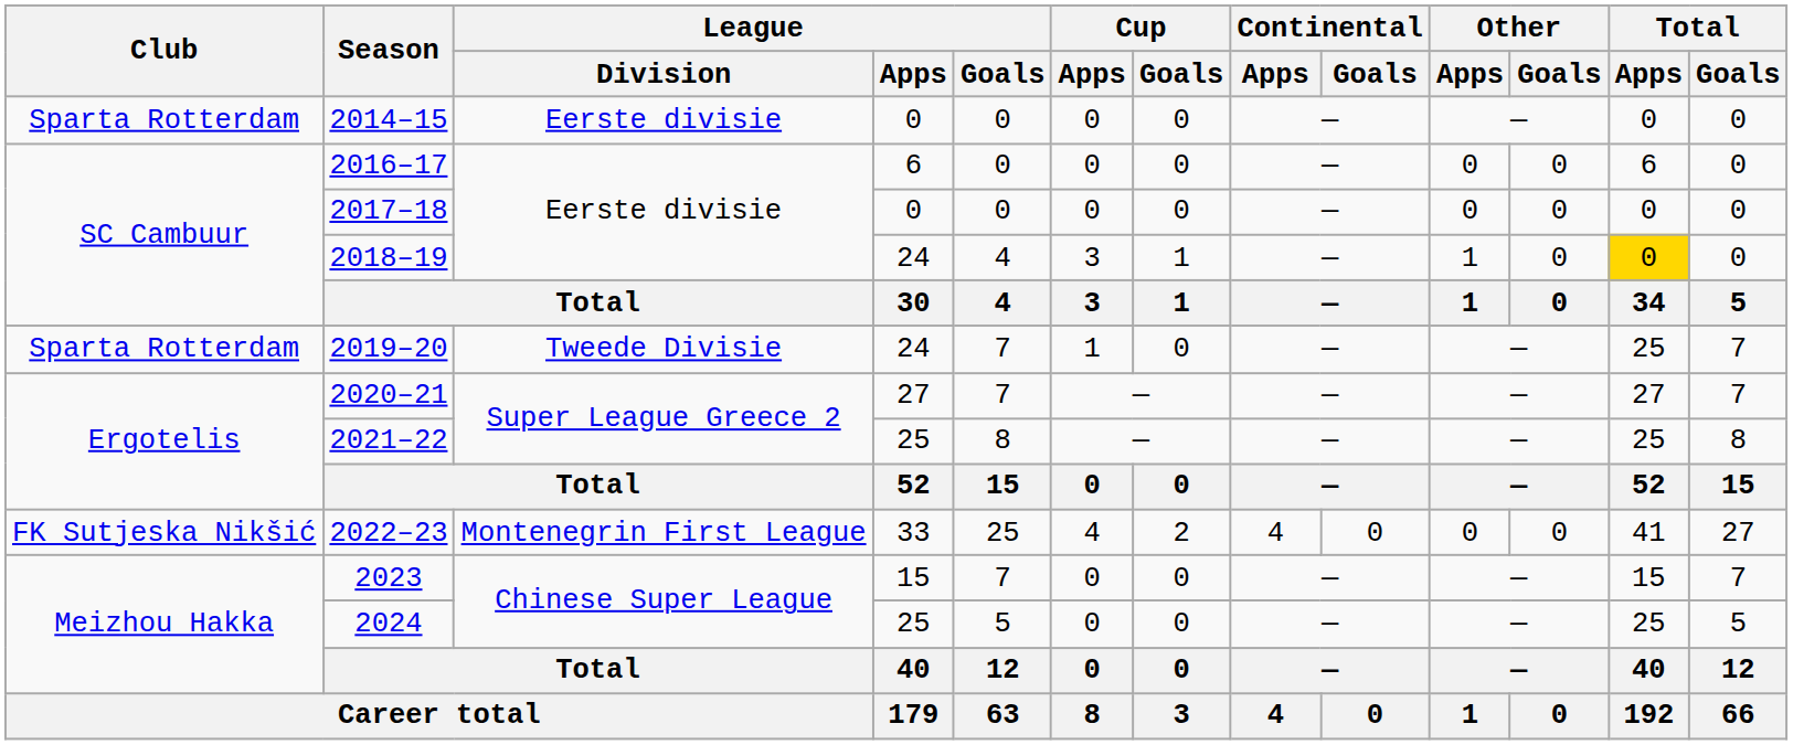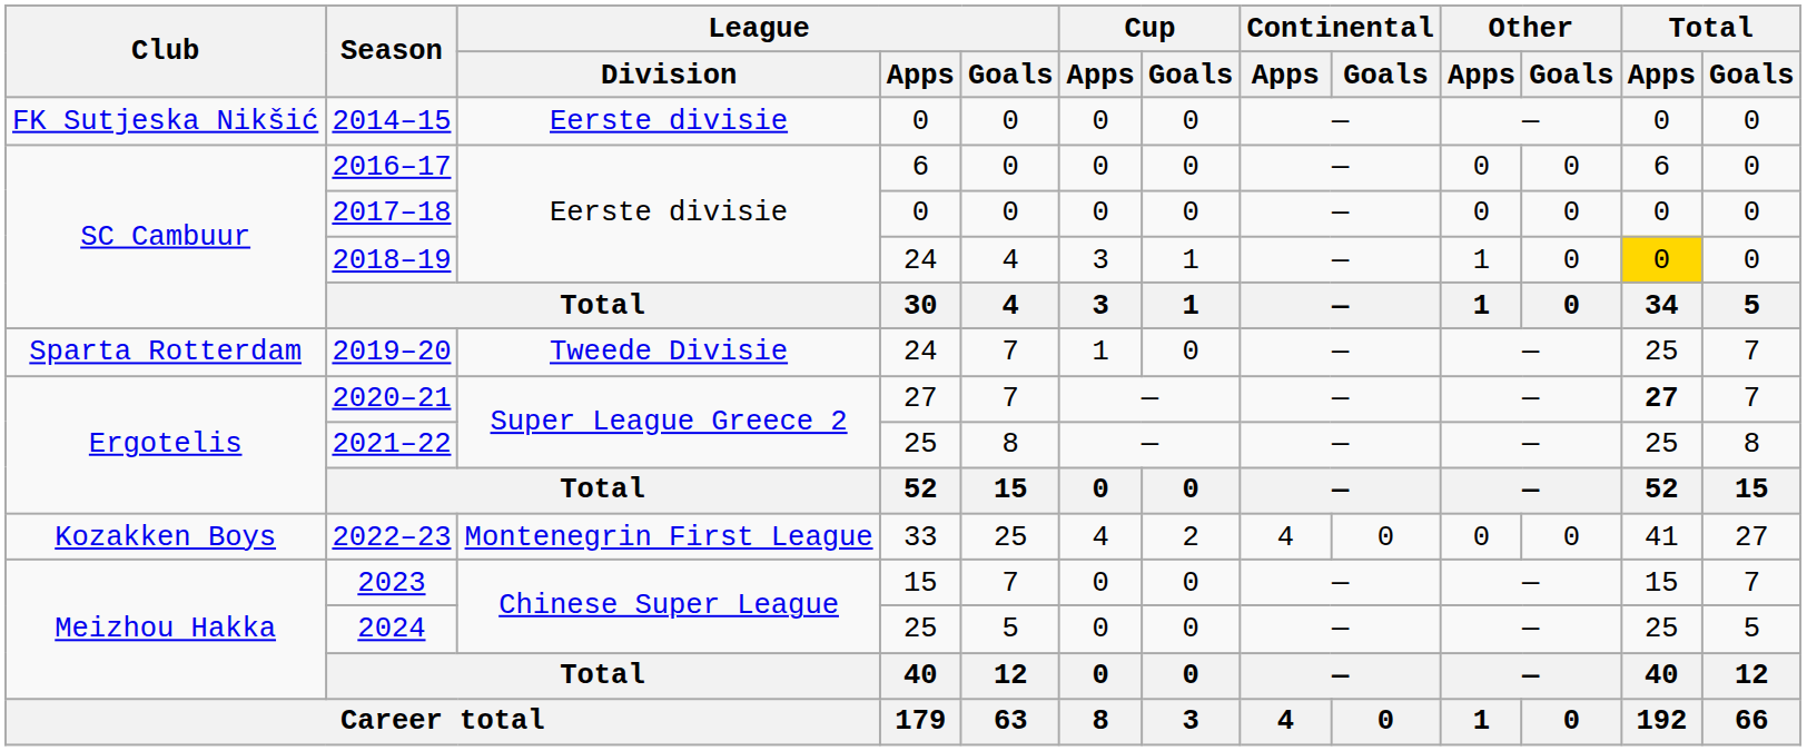 <table class="wikitable" style="text-align: center">
 <tr>
 <th rowspan="2">Club</th>
 <th rowspan="2">Season</th>
 <th colspan="3">League</th>
 <th colspan="2">Cup</th>
 <th colspan="2">Continental</th>
 <th colspan="2">Other</th>
 <th colspan="2">Total</th>
 </tr>
 <tr>
 <th>Division</th>
 <th>Apps</th>
 <th>Goals</th>
 <th>Apps</th>
 <th>Goals</th>
 <th>Apps</th>
 <th>Goals</th>
 <th>Apps</th>
 <th>Goals</th>
 <th>Apps</th>
 <th>Goals</th>
 </tr>
 <tr>
-<td><a href='#'>Sparta Rotterdam</a></td>
+<td><a href='#'>FK Sutjeska Nikšić</a></td>
 <td><a href='#'>2014–15</a></td>
 <td><a href='#'>Eerste divisie</a></td>
 <td>0</td>
 <td>0</td>
 <td>0</td>
 <td>0</td>
 <td colspan=2>—</td>
 <td colspan=2>—</td>
 <td>0</td>
 <td>0</td>
 </tr>
 <tr>
 <td rowspan="4"><a href='#'>SC Cambuur</a></td>
 <td><a href='#'>2016–17</a></td>
 <td rowspan="3">Eerste divisie</td>
 <td>6</td>
 <td>0</td>
 <td>0</td>
 <td>0</td>
 <td colspan=2>—</td>
 <td>0</td>
 <td>0</td>
 <td>6</td>
 <td>0</td>
 </tr>
 <tr>
 <td><a href='#'>2017–18</a></td>
 <td>0</td>
 <td>0</td>
 <td>0</td>
 <td>0</td>
 <td colspan=2>—</td>
 <td>0</td>
 <td>0</td>
 <td>0</td>
 <td>0</td>
 </tr>
 <tr>
 <td><a href='#'>2018–19</a></td>
 <td>24</td>
 <td>4</td>
 <td>3</td>
 <td>1</td>
 <td colspan=2>—</td>
 <td>1</td>
 <td>0</td>
 <td style="background: gold;">0</td>
 <td>0</td>
 </tr>
 <tr>
 <th colspan="2"><strong>Total</strong></th>
 <th>30</th>
 <th>4</th>
 <th>3</th>
 <th>1</th>
 <th colspan=2>—</th>
 <th>1</th>
 <th>0</th>
 <th>34</th>
 <th>5</th>
 </tr>
 <tr>
 <td><a href='#'>Sparta Rotterdam</a></td>
 <td><a href='#'>2019–20</a></td>
 <td><a href='#'>Tweede Divisie</a></td>
 <td>24</td>
 <td>7</td>
 <td>1</td>
 <td>0</td>
 <td colspan=2>—</td>
 <td colspan=2>—</td>
 <td>25</td>
 <td>7</td>
 </tr>
 <tr>
 <td rowspan="3"><a href='#'>Ergotelis</a></td>
 <td><a href='#'>2020–21</a></td>
 <td rowspan="2"><a href='#'>Super League Greece 2</a></td>
 <td>27</td>
 <td>7</td>
 <td colspan=2>—</td>
 <td colspan=2>—</td>
 <td colspan=2>—</td>
-<td>27</td>
+<td><strong>27</strong></td>
 <td>7</td>
 </tr>
 <tr>
 <td><a href='#'>2021–22</a></td>
 <td>25</td>
 <td>8</td>
 <td colspan=2>—</td>
 <td colspan=2>—</td>
 <td colspan=2>—</td>
 <td>25</td>
 <td>8</td>
 </tr>
 <tr>
 <th colspan="2"><strong>Total</strong></th>
 <th>52</th>
 <th>15</th>
 <th>0</th>
 <th>0</th>
 <th colspan=2>—</th>
 <th colspan=2>—</th>
 <th>52</th>
 <th>15</th>
 </tr>
 <tr>
-<td><a href='#'>FK Sutjeska Nikšić</a></td>
+<td><a href='#'>Kozakken Boys</a></td>
 <td><a href='#'>2022–23</a></td>
 <td><a href='#'>Montenegrin First League</a></td>
 <td>33</td>
 <td>25</td>
 <td>4</td>
 <td>2</td>
 <td>4</td>
 <td>0</td>
 <td>0</td>
 <td>0</td>
 <td>41</td>
 <td>27</td>
 </tr>
 <tr>
 <td rowspan="3"><a href='#'>Meizhou Hakka</a></td>
 <td><a href='#'>2023</a></td>
 <td rowspan="2"><a href='#'>Chinese Super League</a></td>
 <td>15</td>
 <td>7</td>
 <td>0</td>
 <td>0</td>
 <td colspan=2>—</td>
 <td colspan=2>—</td>
 <td>15</td>
 <td>7</td>
 </tr>
 <tr>
 <td><a href='#'>2024</a></td>
 <td>25</td>
 <td>5</td>
 <td>0</td>
 <td>0</td>
 <td colspan=2>—</td>
 <td colspan=2>—</td>
 <td>25</td>
 <td>5</td>
 </tr>
 <tr>
 <th colspan="2"><strong>Total</strong></th>
 <th>40</th>
 <th>12</th>
 <th>0</th>
 <th>0</th>
 <th colspan=2>—</th>
 <th colspan=2>—</th>
 <th>40</th>
 <th>12</th>
 </tr>
 <tr>
 <th colspan=3>Career total</th>
 <th>179</th>
 <th>63</th>
 <th>8</th>
 <th>3</th>
 <th>4</th>
 <th>0</th>
 <th>1</th>
 <th>0</th>
 <th>192</th>
 <th>66</th>
 </tr>
 </table>
